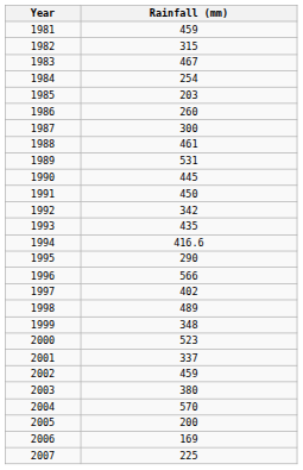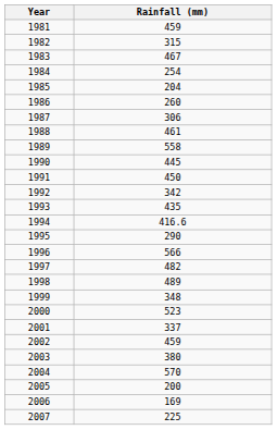 <table class="wikitable sortable" style="text-align:center" width=30%>
 <tr>
 <th>Year</th>
 <th>Rainfall (mm)</th>
 </tr>
 <tr>
 <td>1981</td>
 <td>459</td>
 </tr>
 <tr>
 <td>1982</td>
 <td>315</td>
 </tr>
 <tr>
 <td>1983</td>
 <td>467</td>
 </tr>
 <tr>
 <td>1984</td>
 <td>254</td>
 </tr>
 <tr>
 <td>1985</td>
-<td>203</td>
+<td>204</td>
 </tr>
 <tr>
 <td>1986</td>
 <td>260</td>
 </tr>
 <tr>
 <td>1987</td>
-<td>300</td>
+<td>306</td>
 </tr>
 <tr>
 <td>1988</td>
 <td>461</td>
 </tr>
 <tr>
 <td>1989</td>
-<td>531</td>
+<td>558</td>
 </tr>
 <tr>
 <td>1990</td>
 <td>445</td>
 </tr>
 <tr>
 <td>1991</td>
 <td>450</td>
 </tr>
 <tr>
 <td>1992</td>
 <td>342</td>
 </tr>
 <tr>
 <td>1993</td>
 <td>435</td>
 </tr>
 <tr>
 <td>1994</td>
 <td>416.6</td>
 </tr>
 <tr>
 <td>1995</td>
 <td>290</td>
 </tr>
 <tr>
 <td>1996</td>
 <td>566</td>
 </tr>
 <tr>
 <td>1997</td>
-<td>402</td>
+<td>482</td>
 </tr>
 <tr>
 <td>1998</td>
 <td>489</td>
 </tr>
 <tr>
 <td>1999</td>
 <td>348</td>
 </tr>
 <tr>
 <td>2000</td>
 <td>523</td>
 </tr>
 <tr>
 <td>2001</td>
 <td>337</td>
 </tr>
 <tr>
 <td>2002</td>
 <td>459</td>
 </tr>
 <tr>
 <td>2003</td>
 <td>380</td>
 </tr>
 <tr>
 <td>2004</td>
 <td>570</td>
 </tr>
 <tr>
 <td>2005</td>
 <td>200</td>
 </tr>
 <tr>
 <td>2006</td>
 <td>169</td>
 </tr>
 <tr>
 <td>2007</td>
 <td>225</td>
 </tr>
 </table>
